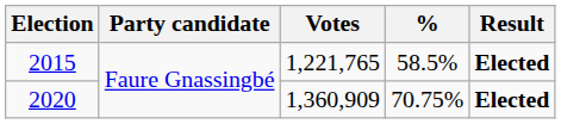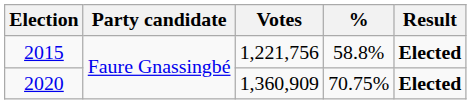 <table class=wikitable style=text-align:center>
 <tr>
 <th>Election</th>
 <th>Party candidate</th>
 <th>Votes</th>
 <th>%</th>
 <th>Result</th>
 </tr>
 <tr>
 <td><a href='#'>2015</a></td>
 <td rowspan=2><a href='#'>Faure Gnassingbé</a></td>
-<td>1,221,765</td>
-<td>58.5%</td>
+<td>1,221,756</td>
+<td>58.8%</td>
 <td><strong>Elected</strong> </td>
 </tr>
 <tr>
 <td><a href='#'>2020</a></td>
 <td>1,360,909</td>
 <td>70.75%</td>
 <td><strong>Elected</strong> </td>
 </tr>
 </table>
